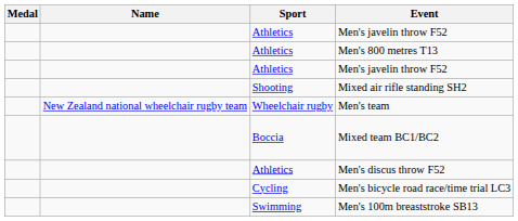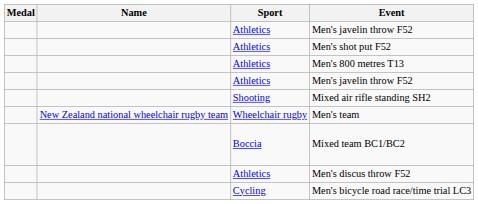 <table class="wikitable sortable" style="font-size: 95%;">
 <tr>
 <th>Medal</th>
 <th>Name</th>
 <th>Sport</th>
 <th>Event</th>
 </tr>
 <tr>
 <td></td>
 <td></td>
 <td><a href='#'>Athletics</a></td>
 <td>Men's javelin throw F52</td>
+</tr>
+<tr>
+<td></td>
+<td></td>
+<td><a href='#'>Athletics</a></td>
+<td>Men's shot put F52</td>
 </tr>
 <tr>
 <td></td>
 <td></td>
 <td><a href='#'>Athletics</a></td>
 <td>Men's 800 metres T13</td>
 </tr>
 <tr>
 <td></td>
 <td></td>
 <td><a href='#'>Athletics</a></td>
 <td>Men's javelin throw F52</td>
 </tr>
 <tr>
 <td></td>
 <td></td>
 <td><a href='#'>Shooting</a></td>
 <td>Mixed air rifle standing SH2</td>
 </tr>
 <tr>
 <td></td>
 <td><a href='#'>New Zealand national wheelchair rugby team</a></td>
 <td><a href='#'>Wheelchair rugby</a></td>
 <td>Men's team</td>
 </tr>
 <tr>
 <td></td>
 <td><br> <br> <br> </td>
 <td><a href='#'>Boccia</a></td>
 <td>Mixed team BC1/BC2</td>
 </tr>
 <tr>
 <td></td>
 <td></td>
 <td><a href='#'>Athletics</a></td>
 <td>Men's discus throw F52</td>
 </tr>
 <tr>
 <td></td>
 <td></td>
 <td><a href='#'>Cycling</a></td>
 <td>Men's bicycle road race/time trial LC3</td>
 </tr>
-<tr>
-<td></td>
-<td></td>
-<td><a href='#'>Swimming</a></td>
-<td>Men's 100m breaststroke SB13</td>
-</tr>
 </table>
